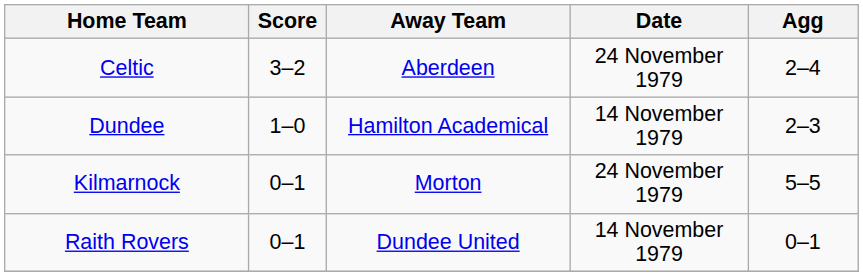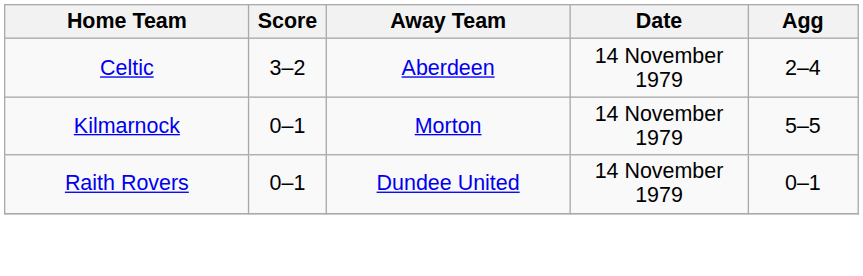 <table class="wikitable" style="text-align:center;">
 <tr>
 <th width=175>Home Team</th>
 <th width=50>Score</th>
 <th width=175>Away Team</th>
 <th width= 125>Date</th>
 <th width= 75>Agg</th>
 </tr>
 <tr>
 <td><a href='#'>Celtic</a></td>
 <td>3–2</td>
 <td><a href='#'>Aberdeen</a></td>
-<td>24 November 1979</td>
+<td>14 November 1979</td>
 <td>2–4</td>
-</tr>
-<tr>
-<td><a href='#'>Dundee</a></td>
-<td>1–0</td>
-<td><a href='#'>Hamilton Academical</a></td>
-<td>14 November 1979</td>
-<td>2–3</td>
 </tr>
 <tr>
 <td><a href='#'>Kilmarnock</a></td>
 <td>0–1</td>
 <td><a href='#'>Morton</a></td>
-<td>24 November 1979</td>
+<td>14 November 1979</td>
 <td>5–5</td>
 </tr>
 <tr>
 <td><a href='#'>Raith Rovers</a></td>
 <td>0–1</td>
 <td><a href='#'>Dundee United</a></td>
 <td>14 November 1979</td>
 <td>0–1</td>
 </tr>
 <tr>
 </tr>
 </table>
